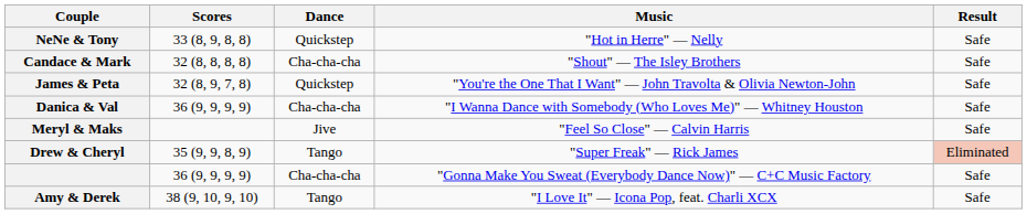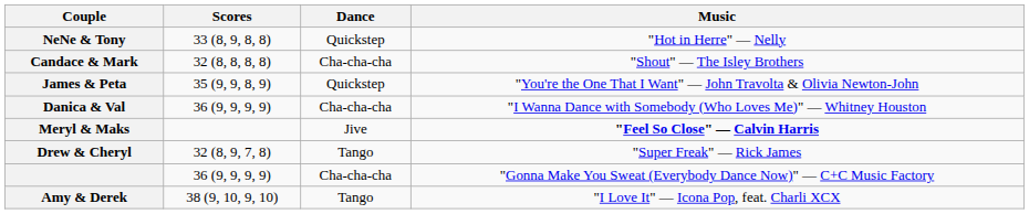 <table class="wikitable sortable" style="text-align:center; width:90%">
 <tr>
 <th scope="col">Couple</th>
 <th scope="col">Scores</th>
 <th scope="col" class="unsortable">Dance</th>
 <th scope="col" class="unsortable">Music</th>
-<th scope="col" class="unsortable">Result</th>
 </tr>
 <tr>
 <th scope="row">NeNe & Tony</th>
 <td>33 (8, 9, 8, 8)</td>
 <td>Quickstep</td>
 <td>"<a href='#'>Hot in Herre</a>" — <a href='#'>Nelly</a></td>
-<td>Safe</td>
 </tr>
 <tr>
 <th scope="row">Candace & Mark</th>
 <td>32 (8, 8, 8, 8)</td>
 <td>Cha-cha-cha</td>
 <td>"<a href='#'>Shout</a>" — <a href='#'>The Isley Brothers</a></td>
-<td>Safe</td>
 </tr>
 <tr>
 <th scope="row">James & Peta</th>
-<td>32 (8, 9, 7, 8)</td>
+<td>35 (9, 9, 8, 9)</td>
 <td>Quickstep</td>
 <td>"<a href='#'>You're the One That I Want</a>" — <a href='#'>John Travolta</a> & <a href='#'>Olivia Newton-John</a></td>
-<td>Safe</td>
 </tr>
 <tr>
 <th scope="row">Danica & Val</th>
 <td>36 (9, 9, 9, 9)</td>
 <td>Cha-cha-cha</td>
 <td>"<a href='#'>I Wanna Dance with Somebody (Who Loves Me)</a>" — <a href='#'>Whitney Houston</a></td>
-<td>Safe</td>
 </tr>
 <tr>
 <th scope="row">Meryl & Maks</th>
 <td></td>
 <td>Jive</td>
-<td>"<a href='#'>Feel So Close</a>" — <a href='#'>Calvin Harris</a></td>
-<td>Safe</td>
+<td><strong>"<a href='#'>Feel So Close</a>" — <a href='#'>Calvin Harris</a></strong></td>
 </tr>
 <tr>
 <th scope="row">Drew & Cheryl</th>
-<td>35 (9, 9, 8, 9)</td>
+<td>32 (8, 9, 7, 8)</td>
 <td>Tango</td>
 <td>"<a href='#'>Super Freak</a>" — <a href='#'>Rick James</a></td>
-<td bgcolor=f4c7b8>Eliminated</td>
 </tr>
 <tr>
 <th scope="row"></th>
 <td>36 (9, 9, 9, 9)</td>
 <td>Cha-cha-cha</td>
 <td>"<a href='#'>Gonna Make You Sweat (Everybody Dance Now)</a>" — <a href='#'>C+C Music Factory</a></td>
-<td>Safe</td>
 </tr>
 <tr>
 <th scope="row">Amy & Derek</th>
 <td>38 (9, 10, 9, 10)</td>
 <td>Tango</td>
 <td>"<a href='#'>I Love It</a>" — <a href='#'>Icona Pop</a>, feat. <a href='#'>Charli XCX</a></td>
-<td>Safe</td>
 </tr>
 </table>
